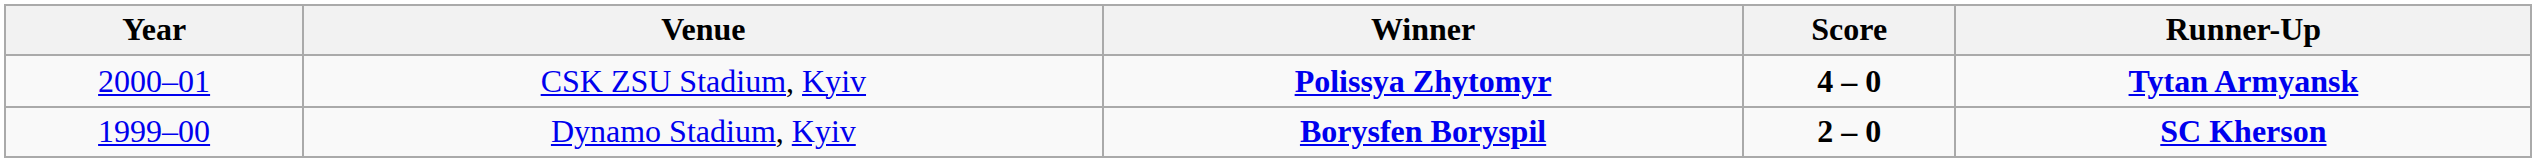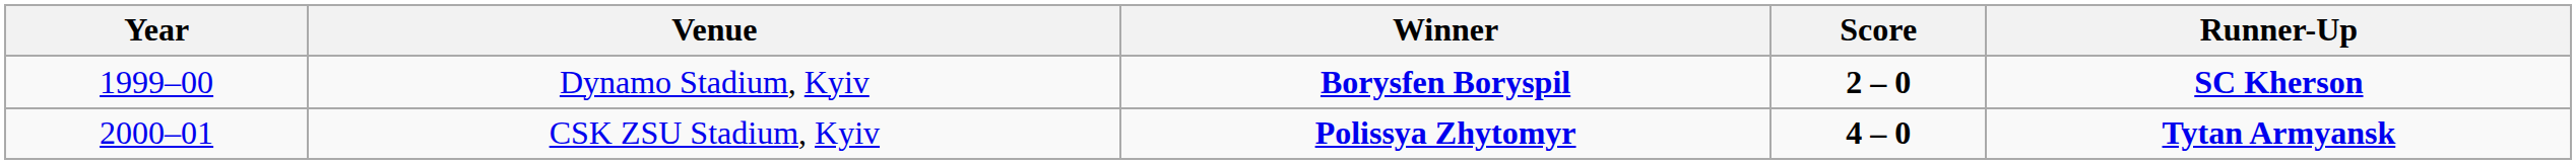 <table class="wikitable" width=100% style="text-align: center;">
 <tr>
 <th>Year</th>
 <th>Venue</th>
 <th>Winner</th>
 <th>Score</th>
 <th>Runner-Up</th>
 </tr>
 <tr>
+<td><a href='#'>1999–00</a></td>
+<td><a href='#'>Dynamo Stadium</a>, <a href='#'>Kyiv</a></td>
+<td><strong><a href='#'>Borysfen Boryspil</a></strong></td>
+<td><strong>2 – 0</strong></td>
+<td><strong><a href='#'>SC Kherson</a></strong></td>
+</tr>
+<tr>
 <td><a href='#'>2000–01</a></td>
 <td><a href='#'>CSK ZSU Stadium</a>, <a href='#'>Kyiv</a></td>
 <td><strong><a href='#'>Polissya Zhytomyr</a></strong></td>
 <td><strong>4 – 0</strong></td>
 <td><strong><a href='#'>Tytan Armyansk</a></strong></td>
 </tr>
-<tr>
-<td><a href='#'>1999–00</a></td>
-<td><a href='#'>Dynamo Stadium</a>, <a href='#'>Kyiv</a></td>
-<td><strong><a href='#'>Borysfen Boryspil</a></strong></td>
-<td><strong>2 – 0</strong></td>
-<td><strong><a href='#'>SC Kherson</a></strong></td>
-</tr>
 </table>
